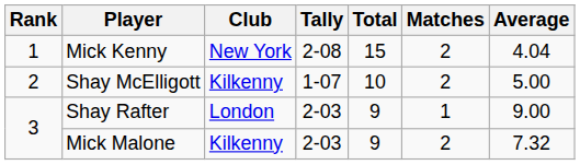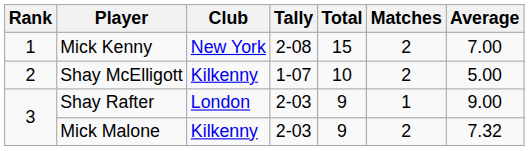 <table class="wikitable">
 <tr>
 <th>Rank</th>
 <th>Player</th>
 <th>Club</th>
 <th>Tally</th>
 <th>Total</th>
 <th>Matches</th>
 <th>Average</th>
 </tr>
 <tr>
 <td rowspan="1" style="text-align:center;">1</td>
 <td>Mick Kenny</td>
 <td><a href='#'>New York</a></td>
 <td align=center>2-08</td>
 <td align=center>15</td>
 <td align=center>2</td>
-<td align=center>4.04</td>
+<td align=center>7.00</td>
 </tr>
 <tr>
 <td rowspan="1" style="text-align:center;">2</td>
 <td>Shay McElligott</td>
 <td><a href='#'>Kilkenny</a></td>
 <td align=center>1-07</td>
 <td align=center>10</td>
 <td align=center>2</td>
 <td align=center>5.00</td>
 </tr>
 <tr>
 <td rowspan="2" style="text-align:center;">3</td>
 <td>Shay Rafter</td>
 <td><a href='#'>London</a></td>
 <td align=center>2-03</td>
 <td align=center>9</td>
 <td align=center>1</td>
 <td align=center>9.00</td>
 </tr>
 <tr>
 <td>Mick Malone</td>
 <td><a href='#'>Kilkenny</a></td>
 <td align=center>2-03</td>
 <td align=center>9</td>
 <td align=center>2</td>
 <td align=center>7.32</td>
 </tr>
 </table>
